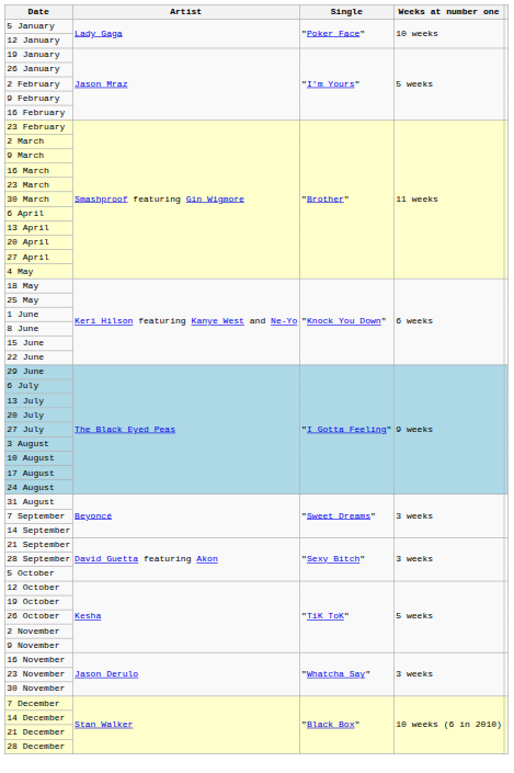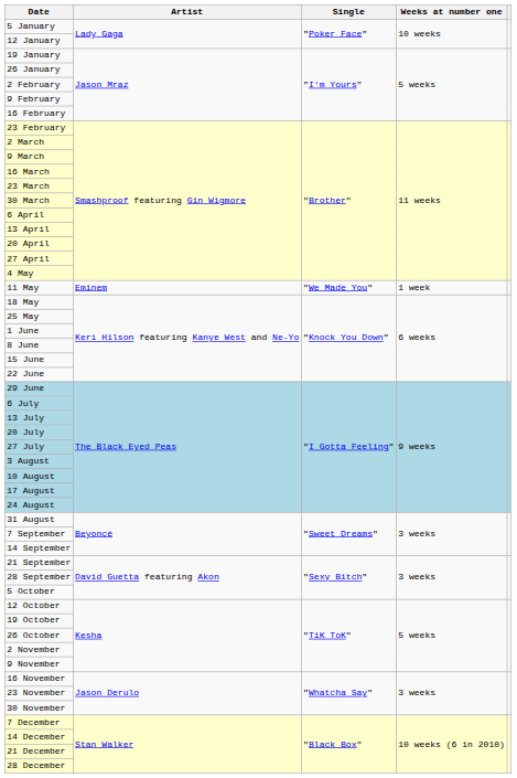 <table class="wikitable">
 <tr>
 <th>Date</th>
 <th>Artist</th>
 <th>Single</th>
 <th>Weeks at number one</th>
 <th></th>
 </tr>
 <tr>
 <td>5 January</td>
 <td rowspan="2"><a href='#'>Lady Gaga</a></td>
 <td rowspan="2">"<a href='#'>Poker Face</a>"</td>
 <td rowspan="2">10 weeks</td>
 <td rowspan="2"></td>
 </tr>
 <tr>
 <td>12 January</td>
 </tr>
 <tr>
 <td>19 January</td>
 <td rowspan="5"><a href='#'>Jason Mraz</a></td>
 <td rowspan="5">"<a href='#'>I'm Yours</a>"</td>
 <td rowspan="5">5 weeks</td>
 <td rowspan="5"></td>
 </tr>
 <tr>
 <td>26 January</td>
 </tr>
 <tr>
 <td>2 February</td>
 </tr>
 <tr>
 <td>9 February</td>
 </tr>
 <tr>
 <td>16 February</td>
 </tr>
 <tr bgcolor="#FFFFCC">
 <td>23 February</td>
 <td rowspan="11"><a href='#'>Smashproof</a> featuring <a href='#'>Gin Wigmore</a></td>
 <td rowspan="11">"<a href='#'>Brother</a>"</td>
 <td rowspan="11">11 weeks</td>
 <td rowspan="11"></td>
 </tr>
 <tr bgcolor="#FFFFCC">
 <td>2 March</td>
 </tr>
 <tr bgcolor="#FFFFCC">
 <td>9 March</td>
 </tr>
 <tr bgcolor="#FFFFCC">
 <td>16 March</td>
 </tr>
 <tr bgcolor="#FFFFCC">
 <td>23 March</td>
 </tr>
 <tr bgcolor="#FFFFCC">
 <td>30 March</td>
 </tr>
 <tr bgcolor="#FFFFCC">
 <td>6 April</td>
 </tr>
 <tr bgcolor="#FFFFCC">
 <td>13 April</td>
 </tr>
 <tr bgcolor="#FFFFCC">
 <td>20 April</td>
 </tr>
 <tr bgcolor="#FFFFCC">
 <td>27 April</td>
 </tr>
 <tr bgcolor="#FFFFCC">
 <td>4 May</td>
+</tr>
+<tr>
+<td>11 May</td>
+<td><a href='#'>Eminem</a></td>
+<td>"<a href='#'>We Made You</a>"</td>
+<td>1 week</td>
+<td></td>
 </tr>
 <tr>
 <td>18 May</td>
 <td rowspan="6"><a href='#'>Keri Hilson</a> featuring <a href='#'>Kanye West</a> and <a href='#'>Ne-Yo</a></td>
 <td rowspan="6">"<a href='#'>Knock You Down</a>"</td>
 <td rowspan="6">6 weeks</td>
 <td rowspan="6"></td>
 </tr>
 <tr>
 <td>25 May</td>
 </tr>
 <tr>
 <td>1 June</td>
 </tr>
 <tr>
 <td>8 June</td>
 </tr>
 <tr>
 <td>15 June</td>
 </tr>
 <tr>
 <td>22 June</td>
 </tr>
 <tr bgcolor="lightblue">
 <td>29 June</td>
 <td rowspan="9"><a href='#'>The Black Eyed Peas</a></td>
 <td rowspan="9">"<a href='#'>I Gotta Feeling</a>"</td>
 <td rowspan="9">9 weeks</td>
 <td rowspan="9"></td>
 </tr>
 <tr bgcolor="lightblue">
 <td>6 July</td>
 </tr>
 <tr bgcolor="lightblue">
 <td>13 July</td>
 </tr>
 <tr bgcolor="lightblue">
 <td>20 July</td>
 </tr>
 <tr bgcolor="lightblue">
 <td>27 July</td>
 </tr>
 <tr bgcolor="lightblue">
 <td>3 August</td>
 </tr>
 <tr bgcolor="lightblue">
 <td>10 August</td>
 </tr>
 <tr bgcolor="lightblue">
 <td>17 August</td>
 </tr>
 <tr bgcolor="lightblue">
 <td>24 August</td>
 </tr>
 <tr>
 <td>31 August</td>
 <td rowspan="3"><a href='#'>Beyoncé</a></td>
 <td rowspan="3">"<a href='#'>Sweet Dreams</a>"</td>
 <td rowspan="3">3 weeks</td>
 <td rowspan="3"></td>
 </tr>
 <tr>
 <td>7 September</td>
 </tr>
 <tr>
 <td>14 September</td>
 </tr>
 <tr>
 <td>21 September</td>
 <td rowspan="3"><a href='#'>David Guetta</a> featuring <a href='#'>Akon</a></td>
 <td rowspan="3">"<a href='#'>Sexy Bitch</a>"</td>
 <td rowspan="3">3 weeks</td>
 <td rowspan="3"></td>
 </tr>
 <tr>
 <td>28 September</td>
 </tr>
 <tr>
 <td>5 October</td>
 </tr>
 <tr>
 <td>12 October</td>
 <td rowspan="5"><a href='#'>Kesha</a></td>
 <td rowspan="5">"<a href='#'>TiK ToK</a>"</td>
 <td rowspan="5">5 weeks</td>
 <td rowspan="5"></td>
 </tr>
 <tr>
 <td>19 October</td>
 </tr>
 <tr>
 <td>26 October</td>
 </tr>
 <tr>
 <td>2 November</td>
 </tr>
 <tr>
 <td>9 November</td>
 </tr>
 <tr>
 <td>16 November</td>
 <td rowspan="3"><a href='#'>Jason Derulo</a></td>
 <td rowspan="3">"<a href='#'>Whatcha Say</a>"</td>
 <td rowspan="3">3 weeks</td>
 <td rowspan="3"></td>
 </tr>
 <tr>
 <td>23 November</td>
 </tr>
 <tr>
 <td>30 November</td>
 </tr>
 <tr bgcolor="#FFFFCC">
 <td>7 December</td>
 <td rowspan="4"><a href='#'>Stan Walker</a></td>
 <td rowspan="4">"<a href='#'>Black Box</a>"</td>
 <td rowspan="4">10 weeks (6 in 2010)</td>
 <td rowspan="4"></td>
 </tr>
 <tr bgcolor="#FFFFCC">
 <td>14 December</td>
 </tr>
 <tr bgcolor="#FFFFCC">
 <td>21 December</td>
 </tr>
 <tr bgcolor="#FFFFCC">
 <td>28 December</td>
 </tr>
 </table>
